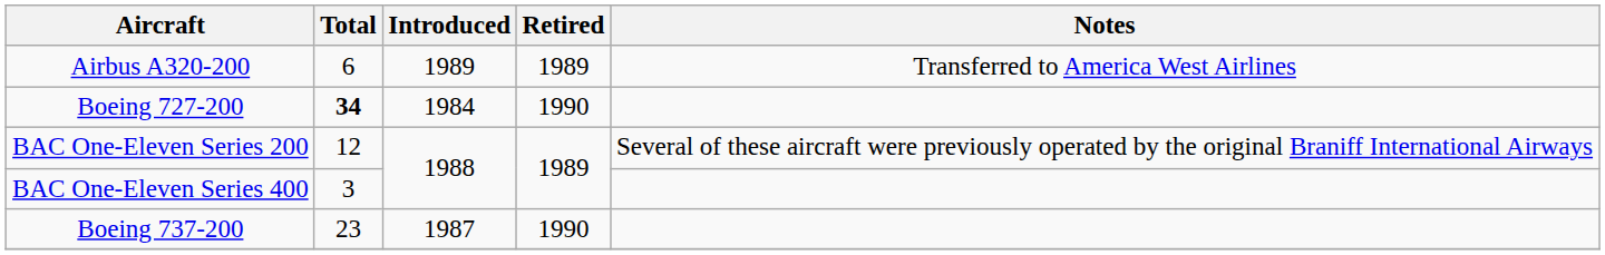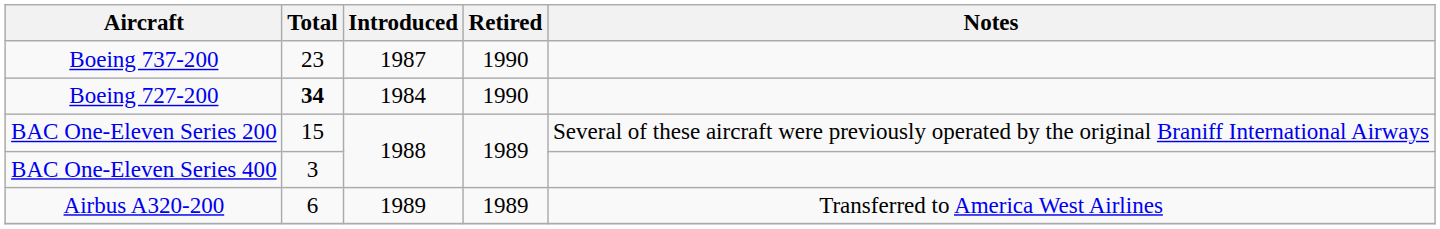 <table class="wikitable" style="margin:0.5em auto; text-align:center">
 <tr>
 <th>Aircraft</th>
 <th>Total</th>
 <th>Introduced</th>
 <th>Retired</th>
 <th>Notes</th>
 </tr>
 <tr>
-<td><a href='#'>Airbus A320-200</a></td>
-<td>6</td>
-<td>1989</td>
-<td>1989</td>
-<td>Transferred to <a href='#'>America West Airlines</a></td>
+<td><a href='#'>Boeing 737-200</a></td>
+<td>23</td>
+<td>1987</td>
+<td>1990</td>
+<td></td>
 </tr>
 <tr>
 <td><a href='#'>Boeing 727-200</a></td>
 <td><strong>34</strong></td>
 <td>1984</td>
 <td>1990</td>
 <td></td>
 </tr>
 <tr>
 <td><a href='#'>BAC One-Eleven Series 200</a></td>
-<td>12</td>
+<td>15</td>
 <td rowspan=2>1988</td>
 <td rowspan=2>1989</td>
 <td>Several of these aircraft were previously operated by the original <a href='#'>Braniff International Airways</a></td>
 </tr>
 <tr>
 <td><a href='#'>BAC One-Eleven Series 400</a></td>
 <td>3</td>
 <td></td>
 </tr>
 <tr>
-<td><a href='#'>Boeing 737-200</a></td>
-<td>23</td>
-<td>1987</td>
-<td>1990</td>
-<td></td>
+<td><a href='#'>Airbus A320-200</a></td>
+<td>6</td>
+<td>1989</td>
+<td>1989</td>
+<td>Transferred to <a href='#'>America West Airlines</a></td>
 </tr>
 <tr>
 </tr>
 </table>
